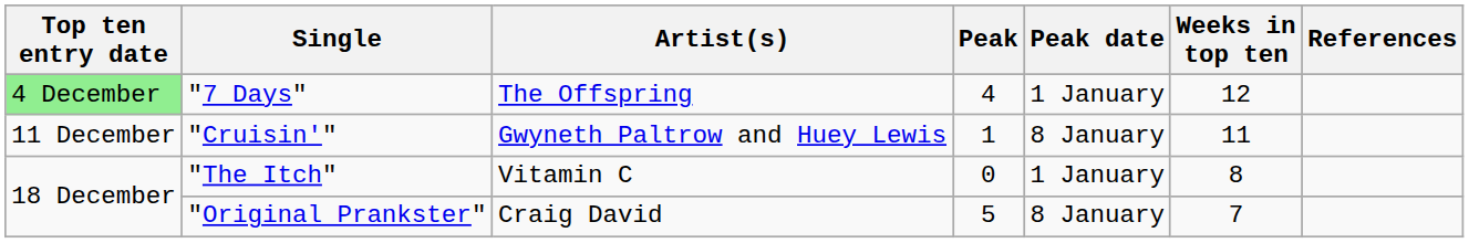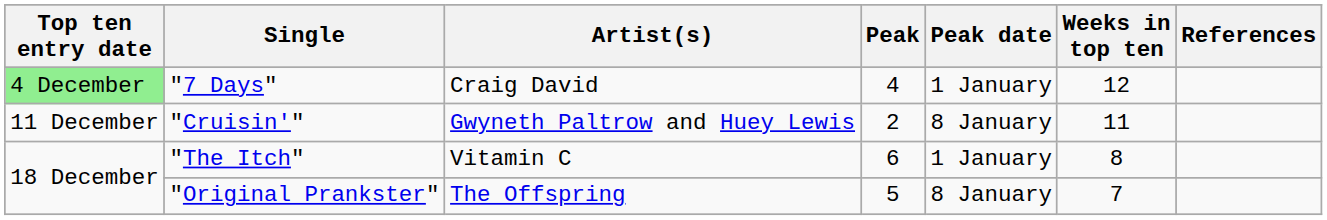 <table class="wikitable sortable">
 <tr>
 <th>Top ten<br>entry date</th>
 <th>Single</th>
 <th>Artist(s)</th>
 <th data-sort-type="number">Peak</th>
 <th>Peak date</th>
 <th data-sort-type="number">Weeks in<br>top ten</th>
 <th>References</th>
 </tr>
 <tr>
 <td style="background: lightgreen;">4 December</td>
 <td>"<a href='#'>7 Days</a>"</td>
-<td><a href='#'>The Offspring</a></td>
+<td>Craig David</td>
 <td style="text-align:center;">4</td>
 <td>1 January</td>
 <td style="text-align:center;">12</td>
 <td style="text-align:center;"></td>
 </tr>
 <tr>
 <td>11 December</td>
 <td>"<a href='#'>Cruisin'</a>"</td>
 <td><a href='#'>Gwyneth Paltrow</a> and <a href='#'>Huey Lewis</a></td>
-<td style="text-align:center;">1</td>
+<td style="text-align:center;">2</td>
 <td>8 January</td>
 <td style="text-align:center;">11</td>
 <td style="text-align:center;"></td>
 </tr>
 <tr>
 <td rowspan=2>18 December</td>
 <td>"<a href='#'>The Itch</a>"</td>
 <td>Vitamin C</td>
-<td style="text-align:center;">0</td>
+<td style="text-align:center;">6</td>
 <td>1 January</td>
 <td style="text-align:center;">8</td>
 <td style="text-align:center;"></td>
 </tr>
 <tr>
 <td>"<a href='#'>Original Prankster</a>"</td>
-<td>Craig David</td>
+<td><a href='#'>The Offspring</a></td>
 <td style="text-align:center;">5</td>
 <td>8 January</td>
 <td style="text-align:center;">7</td>
 <td style="text-align:center;"></td>
 </tr>
 </table>
